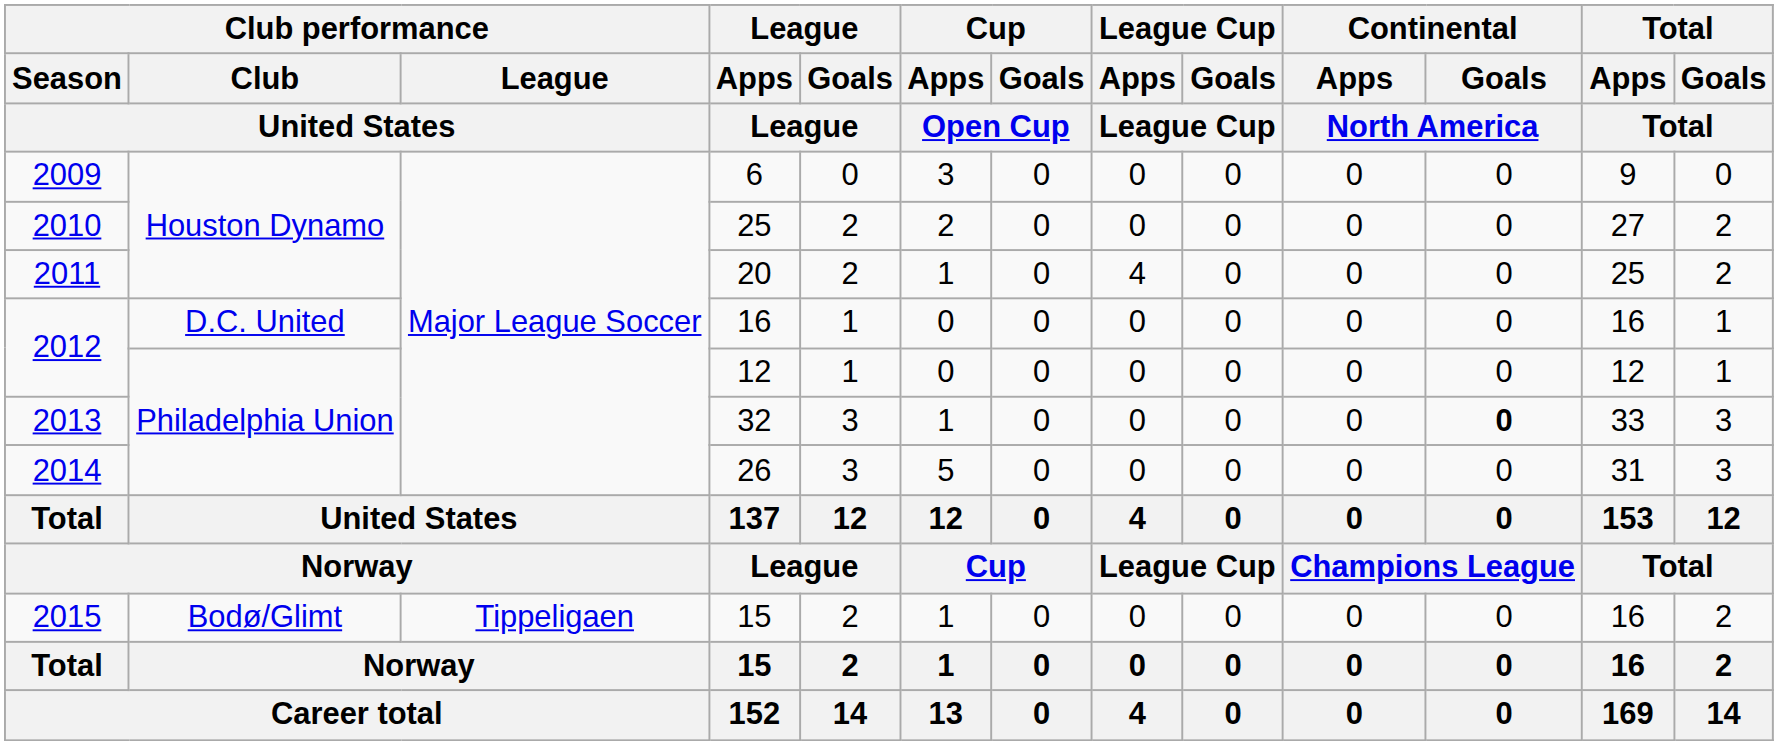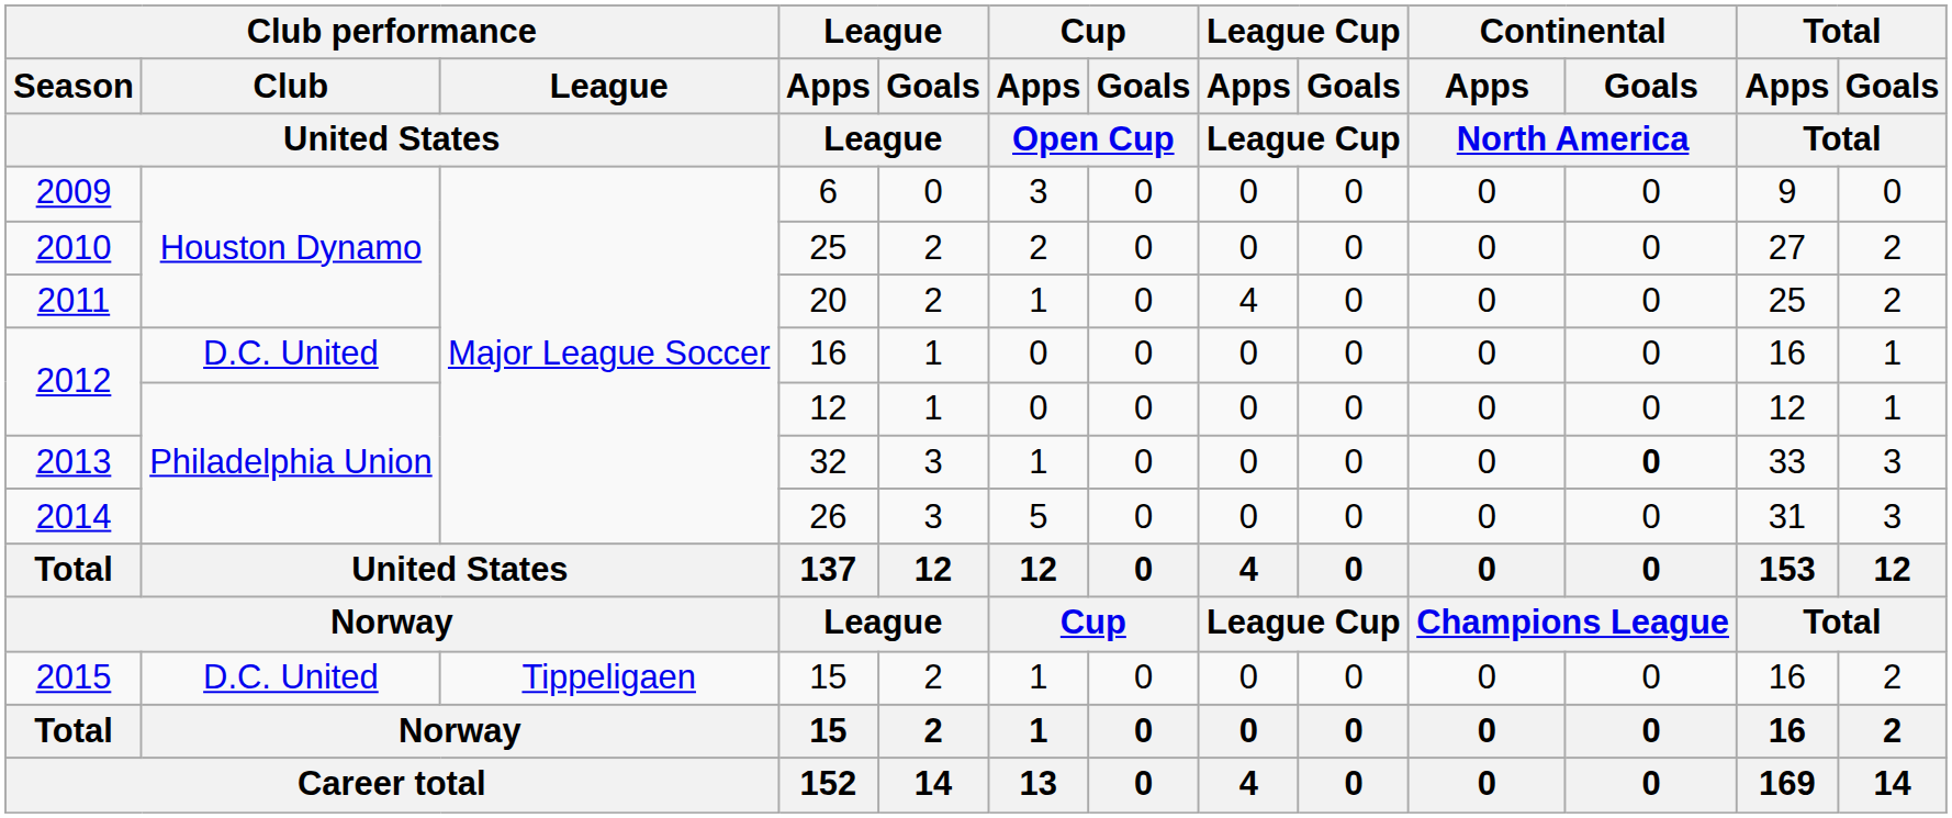 <table class="wikitable" style="text-align:center">
 <tr>
 <th colspan=3>Club performance</th>
 <th colspan=2>League</th>
 <th colspan=2>Cup</th>
 <th colspan=2>League Cup</th>
 <th colspan=2>Continental</th>
 <th colspan=2>Total</th>
 </tr>
 <tr>
 <th>Season</th>
 <th>Club</th>
 <th>League</th>
 <th>Apps</th>
 <th>Goals</th>
 <th>Apps</th>
 <th>Goals</th>
 <th>Apps</th>
 <th>Goals</th>
 <th>Apps</th>
 <th>Goals</th>
 <th>Apps</th>
 <th>Goals</th>
 </tr>
 <tr>
 <th colspan=3>United States</th>
 <th colspan=2>League</th>
 <th colspan=2><a href='#'>Open Cup</a></th>
 <th colspan=2>League Cup</th>
 <th colspan=2><a href='#'>North America</a></th>
 <th colspan=2>Total</th>
 </tr>
 <tr>
 <td><a href='#'>2009</a></td>
 <td rowspan="3"><a href='#'>Houston Dynamo</a></td>
 <td rowspan="7"><a href='#'>Major League Soccer</a></td>
 <td>6</td>
 <td>0</td>
 <td>3</td>
 <td>0</td>
 <td>0</td>
 <td>0</td>
 <td>0</td>
 <td>0</td>
 <td>9</td>
 <td>0</td>
 </tr>
 <tr>
 <td><a href='#'>2010</a></td>
 <td>25</td>
 <td>2</td>
 <td>2</td>
 <td>0</td>
 <td>0</td>
 <td>0</td>
 <td>0</td>
 <td>0</td>
 <td>27</td>
 <td>2</td>
 </tr>
 <tr>
 <td><a href='#'>2011</a></td>
 <td>20</td>
 <td>2</td>
 <td>1</td>
 <td>0</td>
 <td>4</td>
 <td>0</td>
 <td>0</td>
 <td>0</td>
 <td>25</td>
 <td>2</td>
 </tr>
 <tr>
 <td rowspan="2"><a href='#'>2012</a></td>
 <td><a href='#'>D.C. United</a></td>
 <td>16</td>
 <td>1</td>
 <td>0</td>
 <td>0</td>
 <td>0</td>
 <td>0</td>
 <td>0</td>
 <td>0</td>
 <td>16</td>
 <td>1</td>
 </tr>
 <tr>
 <td rowspan="3"><a href='#'>Philadelphia Union</a></td>
 <td>12</td>
 <td>1</td>
 <td>0</td>
 <td>0</td>
 <td>0</td>
 <td>0</td>
 <td>0</td>
 <td>0</td>
 <td>12</td>
 <td>1</td>
 </tr>
 <tr>
 <td><a href='#'>2013</a></td>
 <td>32</td>
 <td>3</td>
 <td>1</td>
 <td>0</td>
 <td>0</td>
 <td>0</td>
 <td>0</td>
 <td><strong>0</strong></td>
 <td>33</td>
 <td>3</td>
 </tr>
 <tr>
 <td><a href='#'>2014</a></td>
 <td>26</td>
 <td>3</td>
 <td>5</td>
 <td>0</td>
 <td>0</td>
 <td>0</td>
 <td>0</td>
 <td>0</td>
 <td>31</td>
 <td>3</td>
 </tr>
 <tr>
 <th rowspan=1>Total</th>
 <th colspan=2>United States</th>
 <th>137</th>
 <th>12</th>
 <th>12</th>
 <th>0</th>
 <th>4</th>
 <th>0</th>
 <th>0</th>
 <th>0</th>
 <th>153</th>
 <th>12</th>
 </tr>
 <tr>
 <th colspan=3>Norway</th>
 <th colspan=2>League</th>
 <th colspan=2><a href='#'>Cup</a></th>
 <th colspan=2>League Cup</th>
 <th colspan=2><a href='#'>Champions League</a></th>
 <th colspan=2>Total</th>
 </tr>
 <tr>
 <td><a href='#'>2015</a></td>
-<td rowspan="1"><a href='#'>Bodø/Glimt</a></td>
+<td><a href='#'>D.C. United</a></td>
 <td rowspan="1"><a href='#'>Tippeligaen</a></td>
 <td>15</td>
 <td>2</td>
 <td>1</td>
 <td>0</td>
 <td>0</td>
 <td>0</td>
 <td>0</td>
 <td>0</td>
 <td>16</td>
 <td>2</td>
 </tr>
 <tr>
 <th rowspan=1>Total</th>
 <th colspan=2>Norway</th>
 <th>15</th>
 <th>2</th>
 <th>1</th>
 <th>0</th>
 <th>0</th>
 <th>0</th>
 <th>0</th>
 <th>0</th>
 <th>16</th>
 <th>2</th>
 </tr>
 <tr>
 <th colspan=3>Career total</th>
 <th>152</th>
 <th>14</th>
 <th>13</th>
 <th>0</th>
 <th>4</th>
 <th>0</th>
 <th>0</th>
 <th>0</th>
 <th>169</th>
 <th>14</th>
 </tr>
 </table>
